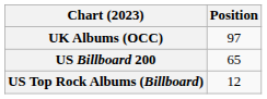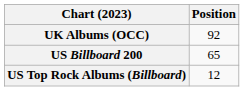 <table class="wikitable sortable plainrowheaders" style="text-align:center">
 <tr>
 <th scope="col">Chart (2023)</th>
 <th scope="col">Position</th>
 </tr>
 <tr>
 <th scope="row">UK Albums (OCC)</th>
-<td>97</td>
+<td>92</td>
 </tr>
 <tr>
 <th scope="row">US <em>Billboard</em> 200</th>
 <td>65</td>
 </tr>
 <tr>
 <th scope="row">US Top Rock Albums (<em>Billboard</em>)</th>
 <td>12</td>
 </tr>
 </table>
